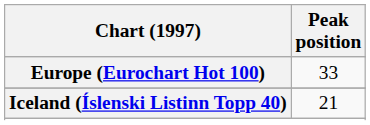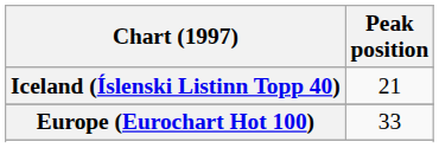 <table class="wikitable sortable plainrowheaders" style="text-align:center">
 <tr>
 <th>Chart (1997)</th>
 <th>Peak<br>position</th>
 </tr>
 <tr>
 </tr>
 <tr>
 </tr>
 <tr>
-<th scope="row">Europe (<a href='#'>Eurochart Hot 100</a>)</th>
-<td>33</td>
+<th scope="row">Iceland (<a href='#'>Íslenski Listinn Topp 40</a>)</th>
+<td>21</td>
 </tr>
 <tr>
 </tr>
 <tr>
 </tr>
 <tr>
-<th scope="row">Iceland (<a href='#'>Íslenski Listinn Topp 40</a>)</th>
-<td>21</td>
+<th scope="row">Europe (<a href='#'>Eurochart Hot 100</a>)</th>
+<td>33</td>
 </tr>
 <tr>
 </tr>
 <tr>
 </tr>
 <tr>
 </tr>
 <tr>
 </tr>
 <tr>
 </tr>
 <tr>
 </tr>
 <tr>
 </tr>
 <tr>
 </tr>
 <tr>
 </tr>
 <tr>
 </tr>
 <tr>
 </tr>
 <tr>
 </tr>
 <tr>
 </tr>
 <tr>
 </tr>
 </table>
